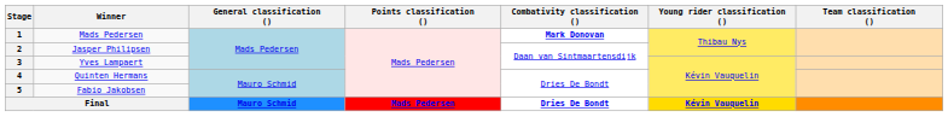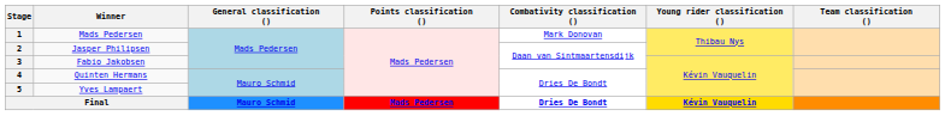 <table class="wikitable" style="text-align: center; font-size:smaller;">
 <tr style="background:#efefef;">
 <th width="1%">Stage</th>
 <th width="17%">Winner</th>
 <th width="17%">General classification<br>()<br></th>
 <th width="17%">Points classification<br>()<br></th>
 <th width="16%">Combativity classification<br>()<br></th>
 <th width="16%">Young rider classification<br>()<br></th>
 <th width="16%">Team classification<br>()</th>
 </tr>
 <tr>
 <th>1</th>
 <td><a href='#'>Mads Pedersen</a></td>
 <td style="background:lightblue;" rowspan="3"><a href='#'>Mads Pedersen</a></td>
 <td style="background:#FFE6E6;" rowspan="5"><a href='#'>Mads Pedersen</a></td>
-<td style="background:white;"><strong><a href='#'>Mark Donovan</a></strong></td>
+<td style="background:white;"><a href='#'>Mark Donovan</a></td>
 <td style="background:#FFEB64;" rowspan="2"><a href='#'>Thibau Nys</a></td>
 <td style="background:navajowhite;" rowspan="2"></td>
 </tr>
 <tr>
 <th>2</th>
 <td><a href='#'>Jasper Philipsen</a></td>
 <td style="background:white;"rowspan="2"><a href='#'>Daan van Sintmaartensdijk</a></td>
 </tr>
 <tr>
 <th>3</th>
-<td><a href='#'>Yves Lampaert</a></td>
+<td><a href='#'>Fabio Jakobsen</a></td>
 <td style="background:#FFEB64;"rowspan="3"><a href='#'>Kévin Vauquelin</a></td>
 <td style="background:navajowhite;"></td>
 </tr>
 <tr>
 <th>4</th>
 <td><a href='#'>Quinten Hermans</a></td>
 <td style="background:lightblue;" rowspan="2"><a href='#'>Mauro Schmid</a></td>
 <td style="background:white;"rowspan="2"><a href='#'>Dries De Bondt</a></td>
 <td style="background:navajowhite;"rowspan="2"></td>
 </tr>
 <tr>
 <th>5</th>
-<td><a href='#'>Fabio Jakobsen</a></td>
+<td><a href='#'>Yves Lampaert</a></td>
 </tr>
 <tr>
 <th colspan="2">Final</th>
 <th style="background:dodgerblue;"><a href='#'>Mauro Schmid</a></th>
 <th style="background:#f00;"><a href='#'>Mads Pedersen</a></th>
 <th style="background:white;"><a href='#'>Dries De Bondt</a></th>
 <th style="background:#FFDB00;"><a href='#'>Kévin Vauquelin</a></th>
 <th style="background:#FF8C00;"></th>
 </tr>
 </table>
